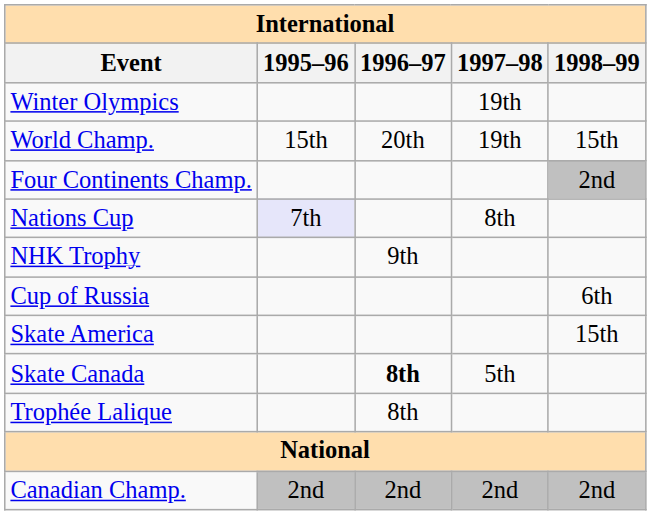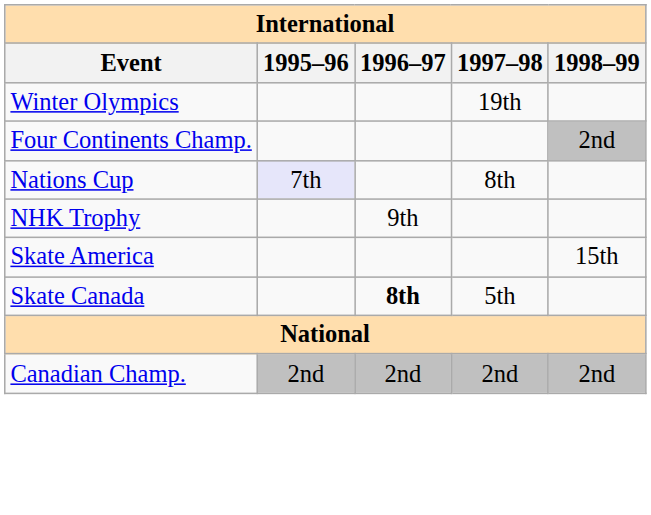 <table class="wikitable" style="text-align:center">
 <tr>
 <th style="background-color: #ffdead; " colspan=5 align=center>International</th>
 </tr>
 <tr>
 <th>Event</th>
 <th>1995–96</th>
 <th>1996–97</th>
 <th>1997–98</th>
 <th>1998–99</th>
 </tr>
 <tr>
 <td align=left><a href='#'>Winter Olympics</a></td>
 <td></td>
 <td></td>
 <td>19th</td>
 <td></td>
-</tr>
-<tr>
-<td align=left><a href='#'>World Champ.</a></td>
-<td>15th</td>
-<td>20th</td>
-<td>19th</td>
-<td>15th</td>
 </tr>
 <tr>
 <td align=left><a href='#'>Four Continents Champ.</a></td>
 <td></td>
 <td></td>
 <td></td>
 <td bgcolor=silver>2nd</td>
 </tr>
 <tr>
 <td align=left> <a href='#'>Nations Cup</a></td>
 <td style="background: lavender;">7th</td>
 <td></td>
 <td>8th</td>
 <td></td>
 </tr>
 <tr>
 <td align=left> <a href='#'>NHK Trophy</a></td>
 <td></td>
 <td>9th</td>
 <td></td>
 <td></td>
 </tr>
 <tr>
-<td align=left> <a href='#'>Cup of Russia</a></td>
-<td></td>
-<td></td>
-<td></td>
-<td>6th</td>
-</tr>
-<tr>
 <td align=left>  <a href='#'>Skate America</a></td>
 <td></td>
 <td></td>
 <td></td>
 <td>15th</td>
 </tr>
 <tr>
 <td align=left> <a href='#'>Skate Canada</a></td>
 <td></td>
 <td><strong>8th</strong></td>
 <td>5th</td>
 <td></td>
 </tr>
 <tr>
-<td align=left> <a href='#'>Trophée Lalique</a></td>
-<td></td>
-<td>8th</td>
-<td></td>
-<td></td>
-</tr>
-<tr>
 <th style="background-color: #ffdead; " colspan=5 align=center>National</th>
 </tr>
 <tr>
 <td align=left><a href='#'>Canadian Champ.</a></td>
 <td bgcolor=silver>2nd</td>
 <td bgcolor=silver>2nd</td>
 <td bgcolor=silver>2nd</td>
 <td bgcolor=silver>2nd</td>
 </tr>
 </table>
